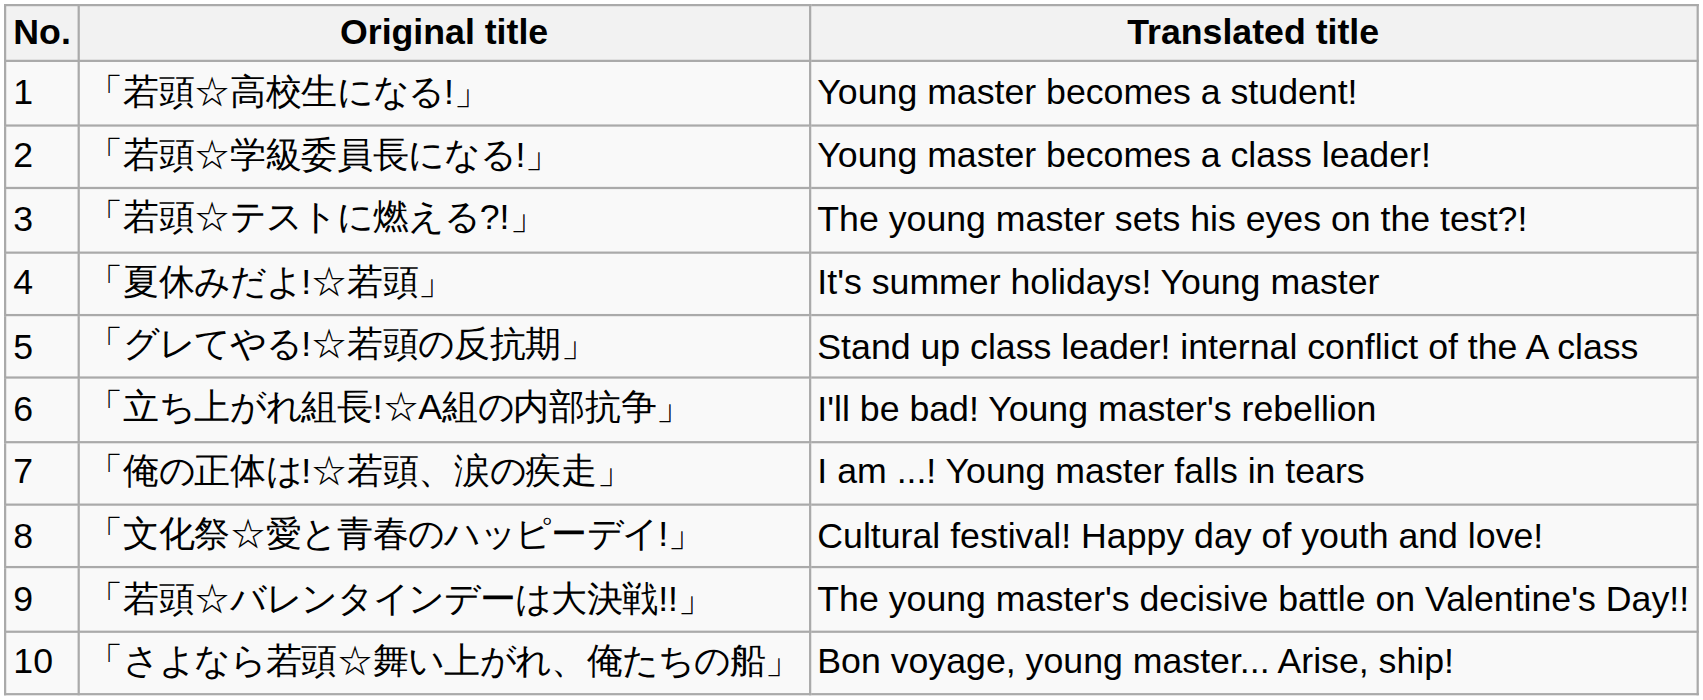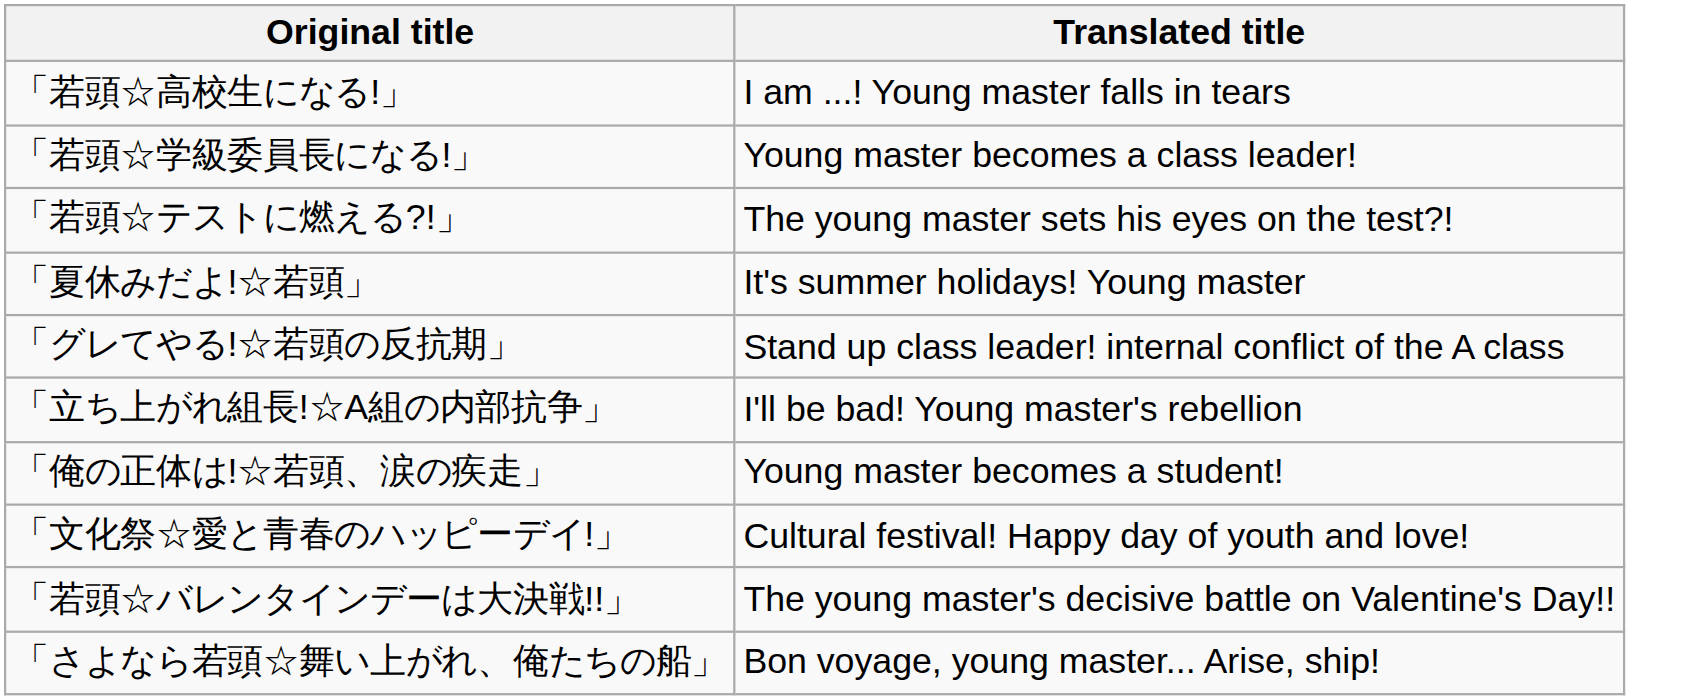 <table class="wikitable">
 <tr>
-<th>No.</th>
 <th>Original title</th>
 <th>Translated title</th>
 </tr>
 <tr>
-<td>1</td>
 <td>「若頭☆高校生になる!」</td>
-<td>Young master becomes a student!</td>
+<td>I am ...! Young master falls in tears</td>
 </tr>
 <tr>
-<td>2</td>
 <td>「若頭☆学級委員長になる!」</td>
 <td>Young master becomes a class leader!</td>
 </tr>
 <tr>
-<td>3</td>
 <td>「若頭☆テストに燃える?!」</td>
 <td>The young master sets his eyes on the test?!</td>
 </tr>
 <tr>
-<td>4</td>
 <td>「夏休みだよ!☆若頭」</td>
 <td>It's summer holidays! Young master</td>
 </tr>
 <tr>
-<td>5</td>
 <td>「グレてやる!☆若頭の反抗期」</td>
 <td>Stand up class leader! internal conflict of the A class</td>
 </tr>
 <tr>
-<td>6</td>
 <td>「立ち上がれ組長!☆A組の内部抗争」</td>
 <td>I'll be bad! Young master's rebellion</td>
 </tr>
 <tr>
-<td>7</td>
 <td>「俺の正体は!☆若頭、涙の疾走」</td>
-<td>I am ...! Young master falls in tears</td>
+<td>Young master becomes a student!</td>
 </tr>
 <tr>
-<td>8</td>
 <td>「文化祭☆愛と青春のハッピーデイ!」</td>
 <td>Cultural festival! Happy day of youth and love!</td>
 </tr>
 <tr>
-<td>9</td>
 <td>「若頭☆バレンタインデーは大決戦!!」</td>
 <td>The young master's decisive battle on Valentine's Day!!</td>
 </tr>
 <tr>
-<td>10</td>
 <td>「さよなら若頭☆舞い上がれ、俺たちの船」</td>
 <td>Bon voyage, young master... Arise, ship!</td>
 </tr>
 </table>
